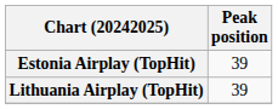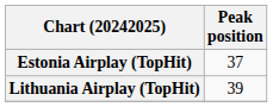 <table class="wikitable sortable plainrowheaders" style="text-align:center">
 <tr>
 <th scope="col">Chart (20242025)</th>
 <th scope="col">Peak<br>position</th>
 </tr>
 <tr>
 <th scope="row">Estonia Airplay (TopHit)</th>
-<td>39</td>
+<td>37</td>
 </tr>
 <tr>
 <th scope="row">Lithuania Airplay (TopHit)</th>
 <td>39</td>
 </tr>
 <tr>
 </tr>
 </table>
